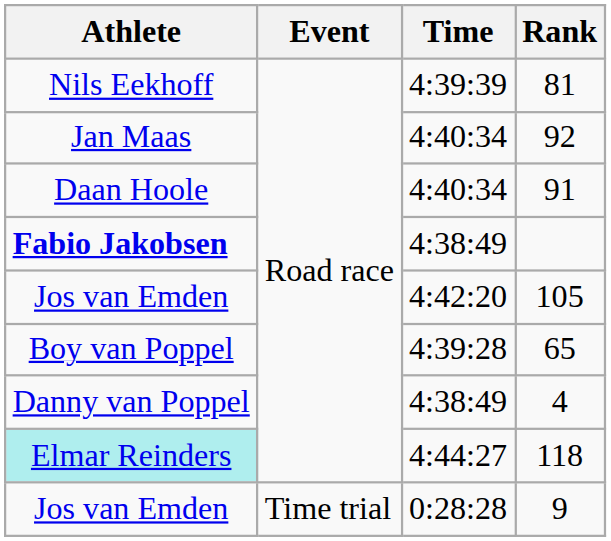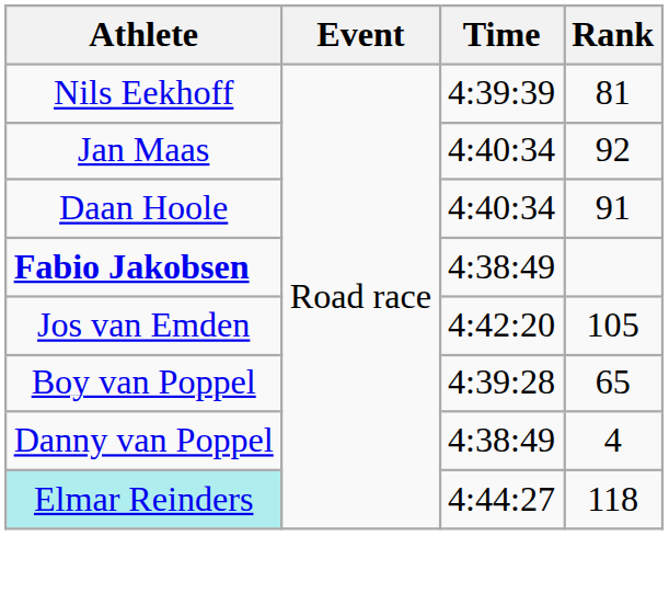 <table class="wikitable" style="font-size:90%">
 <tr>
 <th>Athlete</th>
 <th>Event</th>
 <th>Time</th>
 <th>Rank</th>
 </tr>
 <tr align=center>
 <td><a href='#'>Nils Eekhoff</a></td>
 <td align=left rowspan=8>Road race</td>
 <td>4:39:39</td>
 <td>81</td>
 </tr>
 <tr align=center>
 <td><a href='#'>Jan Maas</a></td>
 <td>4:40:34</td>
 <td>92</td>
 </tr>
 <tr align=center>
 <td><a href='#'>Daan Hoole</a></td>
 <td>4:40:34</td>
 <td>91</td>
 </tr>
 <tr align=center>
 <td align=left><strong><a href='#'>Fabio Jakobsen</a></strong></td>
 <td>4:38:49</td>
 <td></td>
 </tr>
 <tr align=center>
 <td><a href='#'>Jos van Emden</a></td>
 <td>4:42:20</td>
 <td>105</td>
 </tr>
 <tr align=center>
 <td><a href='#'>Boy van Poppel</a></td>
 <td>4:39:28</td>
 <td>65</td>
 </tr>
 <tr align=center>
 <td><a href='#'>Danny van Poppel</a></td>
 <td>4:38:49</td>
 <td>4</td>
 </tr>
 <tr align=center>
 <td style="background: paleturquoise;"><a href='#'>Elmar Reinders</a></td>
 <td>4:44:27</td>
 <td>118</td>
 </tr>
-<tr align=center>
-<td><a href='#'>Jos van Emden</a></td>
-<td align=left rowspan=1>Time trial</td>
-<td>0:28:28</td>
-<td>9</td>
-</tr>
 </table>
